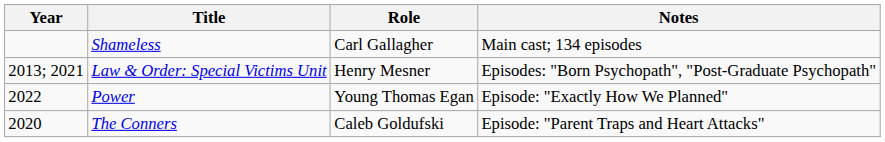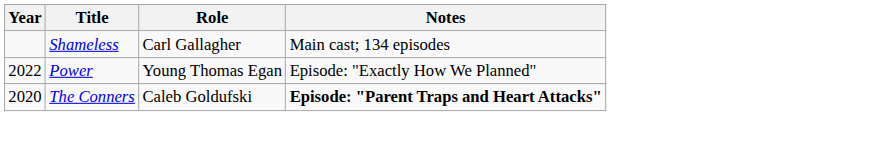 <table class="wikitable sortable">
 <tr>
 <th>Year</th>
 <th>Title</th>
 <th>Role</th>
 <th class="unsortable">Notes</th>
 </tr>
 <tr>
 <td></td>
 <td><em><a href='#'>Shameless</a></em></td>
 <td>Carl Gallagher</td>
 <td>Main cast; 134 episodes</td>
 </tr>
 <tr>
-<td>2013; 2021</td>
-<td><em><a href='#'>Law & Order: Special Victims Unit</a></em></td>
-<td>Henry Mesner</td>
-<td>Episodes: "Born Psychopath", "Post-Graduate Psychopath"</td>
-</tr>
-<tr>
 <td>2022</td>
 <td><em><a href='#'>Power</a></em></td>
 <td>Young Thomas Egan</td>
 <td>Episode: "Exactly How We Planned"</td>
 </tr>
 <tr>
 <td>2020</td>
 <td><em><a href='#'>The Conners</a></em></td>
 <td>Caleb Goldufski</td>
-<td>Episode: "Parent Traps and Heart Attacks"</td>
+<td><strong>Episode: "Parent Traps and Heart Attacks"</strong></td>
 </tr>
 </table>
